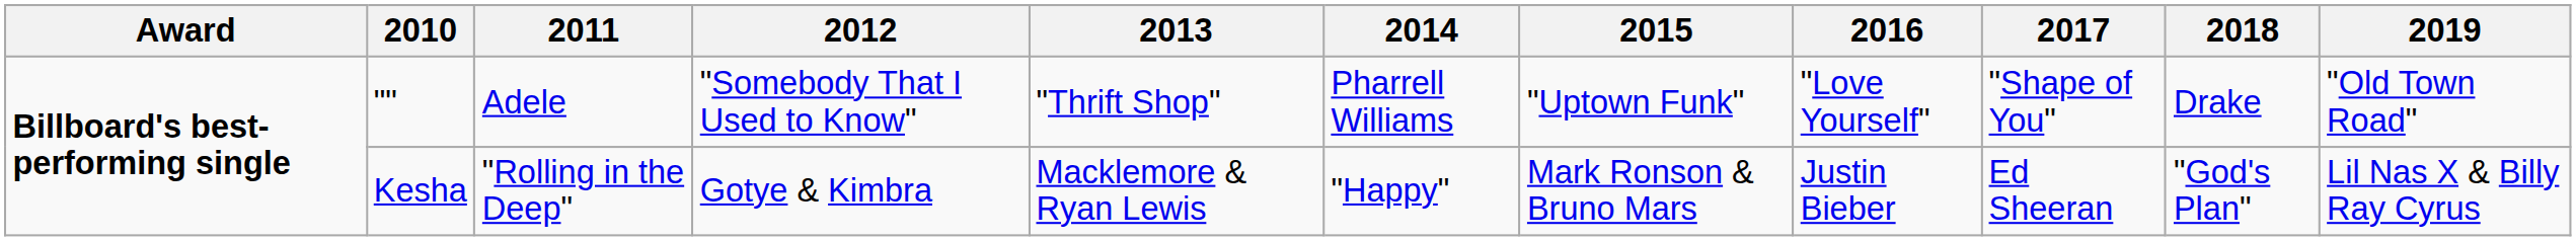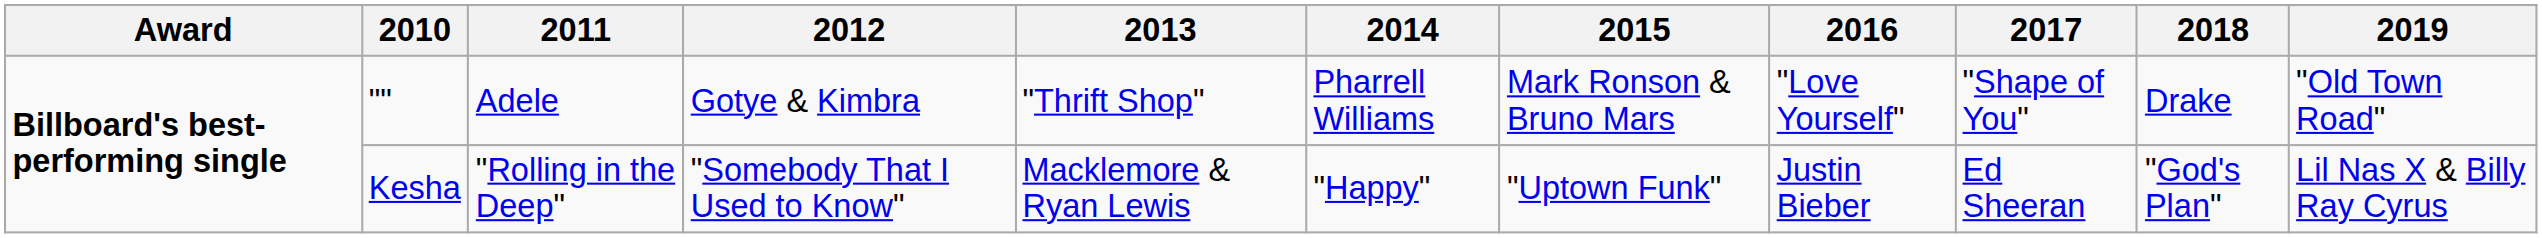 <table class="wikitable">
 <tr>
 <th>Award</th>
 <th>2010</th>
 <th>2011</th>
 <th>2012</th>
 <th>2013</th>
 <th>2014</th>
 <th>2015</th>
 <th>2016</th>
 <th>2017</th>
 <th>2018</th>
 <th>2019</th>
 </tr>
 <tr>
 <td rowspan="2"><strong>Billboard's best-performing single</strong></td>
 <td>"<a href='#'></a>"</td>
 <td><a href='#'>Adele</a></td>
-<td>"<a href='#'>Somebody That I Used to Know</a>"</td>
+<td><a href='#'>Gotye</a> & <a href='#'>Kimbra</a></td>
 <td>"<a href='#'>Thrift Shop</a>"</td>
 <td><a href='#'>Pharrell Williams</a></td>
-<td>"<a href='#'>Uptown Funk</a>"</td>
+<td><a href='#'>Mark Ronson</a> & <a href='#'>Bruno Mars</a></td>
 <td>"<a href='#'>Love Yourself</a>"</td>
 <td>"<a href='#'>Shape of You</a>"</td>
 <td><a href='#'>Drake</a></td>
 <td>"<a href='#'>Old Town Road</a>"</td>
 </tr>
 <tr>
 <td><a href='#'>Kesha</a></td>
 <td>"<a href='#'>Rolling in the Deep</a>"</td>
-<td><a href='#'>Gotye</a> & <a href='#'>Kimbra</a></td>
+<td>"<a href='#'>Somebody That I Used to Know</a>"</td>
 <td><a href='#'>Macklemore</a> & <a href='#'>Ryan Lewis</a></td>
 <td>"<a href='#'>Happy</a>"</td>
-<td><a href='#'>Mark Ronson</a> & <a href='#'>Bruno Mars</a></td>
+<td>"<a href='#'>Uptown Funk</a>"</td>
 <td><a href='#'>Justin Bieber</a></td>
 <td><a href='#'>Ed Sheeran</a></td>
 <td>"<a href='#'>God's Plan</a>"</td>
 <td><a href='#'>Lil Nas X</a> & <a href='#'>Billy Ray Cyrus</a></td>
 </tr>
 </table>
